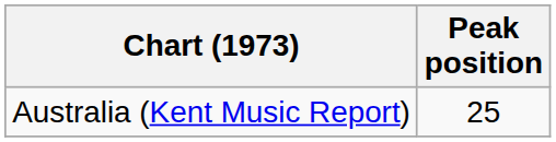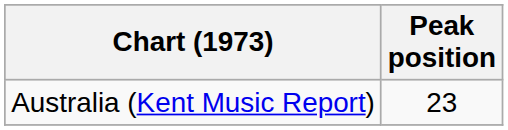 <table class="wikitable">
 <tr>
 <th>Chart (1973)</th>
 <th>Peak<br>position</th>
 </tr>
 <tr>
 <td>Australia (<a href='#'>Kent Music Report</a>)</td>
-<td style="text-align:center;">25</td>
+<td style="text-align:center;">23</td>
 </tr>
 </table>
